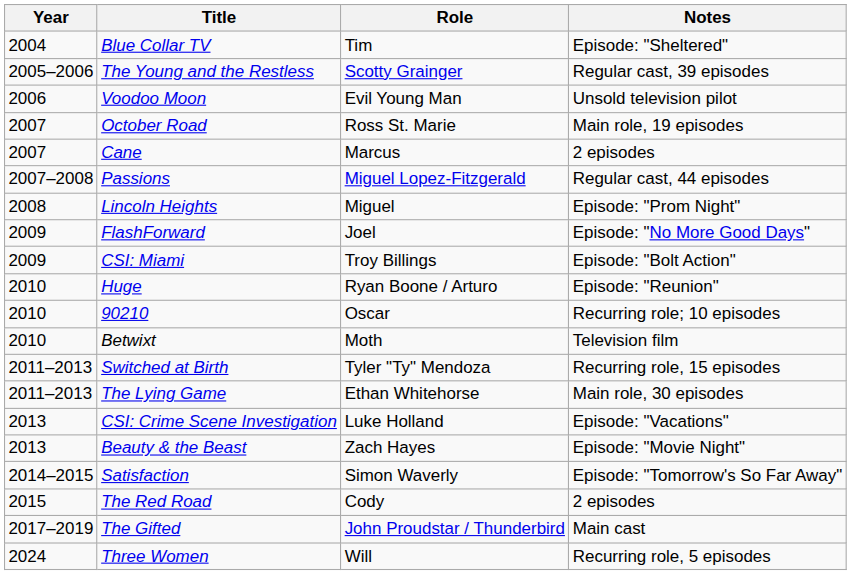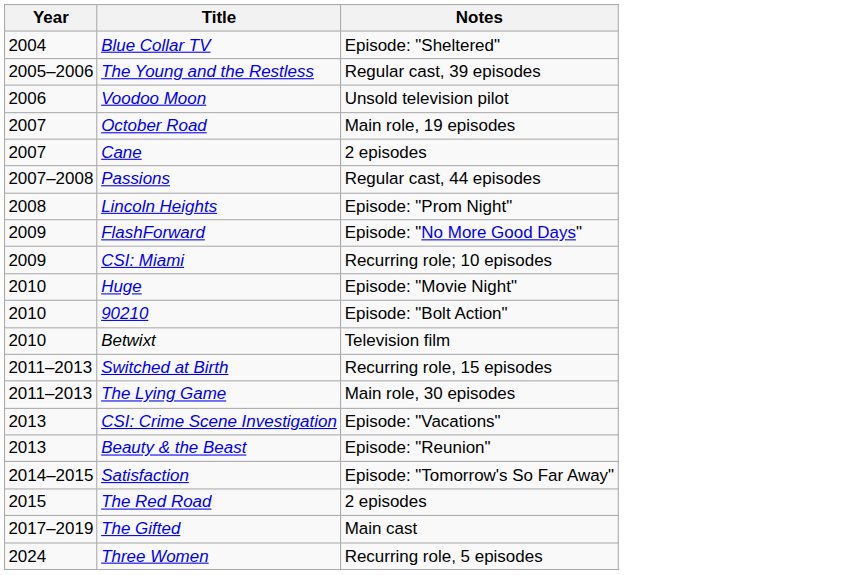 <table class="wikitable sortable">
 <tr>
 <th>Year</th>
 <th>Title</th>
-<th>Role</th>
 <th class="unsortable">Notes</th>
 </tr>
 <tr>
 <td>2004</td>
 <td><em><a href='#'>Blue Collar TV</a></em></td>
-<td>Tim</td>
 <td>Episode: "Sheltered"</td>
 </tr>
 <tr>
 <td>2005–2006</td>
 <td><em><a href='#'>The Young and the Restless</a></em></td>
-<td><a href='#'>Scotty Grainger</a></td>
 <td>Regular cast, 39 episodes</td>
 </tr>
 <tr>
 <td>2006</td>
 <td><em><a href='#'>Voodoo Moon</a></em></td>
-<td>Evil Young Man</td>
 <td>Unsold television pilot</td>
 </tr>
 <tr>
 <td>2007</td>
 <td><em><a href='#'>October Road</a></em></td>
-<td>Ross St. Marie</td>
 <td>Main role, 19 episodes</td>
 </tr>
 <tr>
 <td>2007</td>
 <td><em><a href='#'>Cane</a></em></td>
-<td>Marcus</td>
 <td>2 episodes</td>
 </tr>
 <tr>
 <td>2007–2008</td>
 <td><em><a href='#'>Passions</a></em></td>
-<td><a href='#'>Miguel Lopez-Fitzgerald</a></td>
 <td>Regular cast, 44 episodes</td>
 </tr>
 <tr>
 <td>2008</td>
 <td><em><a href='#'>Lincoln Heights</a></em></td>
-<td>Miguel</td>
 <td>Episode: "Prom Night"</td>
 </tr>
 <tr>
 <td>2009</td>
 <td><em><a href='#'>FlashForward</a></em></td>
-<td>Joel</td>
 <td>Episode: "<a href='#'>No More Good Days</a>"</td>
 </tr>
 <tr>
 <td>2009</td>
 <td><em><a href='#'>CSI: Miami</a></em></td>
-<td>Troy Billings</td>
+<td>Recurring role; 10 episodes</td>
+</tr>
+<tr>
+<td>2010</td>
+<td><em><a href='#'>Huge</a></em></td>
+<td>Episode: "Movie Night"</td>
+</tr>
+<tr>
+<td>2010</td>
+<td><em><a href='#'>90210</a></em></td>
 <td>Episode: "Bolt Action"</td>
 </tr>
 <tr>
 <td>2010</td>
-<td><em><a href='#'>Huge</a></em></td>
-<td>Ryan Boone / Arturo</td>
-<td>Episode: "Reunion"</td>
-</tr>
-<tr>
-<td>2010</td>
-<td><em><a href='#'>90210</a></em></td>
-<td>Oscar</td>
-<td>Recurring role; 10 episodes</td>
-</tr>
-<tr>
-<td>2010</td>
 <td><em>Betwixt</em></td>
-<td>Moth</td>
 <td>Television film</td>
 </tr>
 <tr>
 <td>2011–2013</td>
 <td><em><a href='#'>Switched at Birth</a></em></td>
-<td>Tyler "Ty" Mendoza</td>
 <td>Recurring role, 15 episodes</td>
 </tr>
 <tr>
 <td>2011–2013</td>
 <td><em><a href='#'>The Lying Game</a></em></td>
-<td>Ethan Whitehorse</td>
 <td>Main role, 30 episodes</td>
 </tr>
 <tr>
 <td>2013</td>
 <td><em><a href='#'>CSI: Crime Scene Investigation</a></em></td>
-<td>Luke Holland</td>
 <td>Episode: "Vacations"</td>
 </tr>
 <tr>
 <td>2013</td>
 <td><em><a href='#'>Beauty & the Beast</a></em></td>
-<td>Zach Hayes</td>
-<td>Episode: "Movie Night"</td>
+<td>Episode: "Reunion"</td>
 </tr>
 <tr>
 <td>2014–2015</td>
 <td><em><a href='#'>Satisfaction</a></em></td>
-<td>Simon Waverly</td>
 <td>Episode: "Tomorrow's So Far Away"</td>
 </tr>
 <tr>
 <td>2015</td>
 <td><em><a href='#'>The Red Road</a></em></td>
-<td>Cody</td>
 <td>2 episodes</td>
 </tr>
 <tr>
 <td>2017–2019</td>
 <td><em><a href='#'>The Gifted</a></em></td>
-<td><a href='#'>John Proudstar / Thunderbird</a></td>
 <td>Main cast</td>
 </tr>
 <tr>
 <td>2024</td>
 <td><em><a href='#'>Three Women</a></em></td>
-<td>Will</td>
 <td>Recurring role, 5 episodes</td>
 </tr>
 </table>
